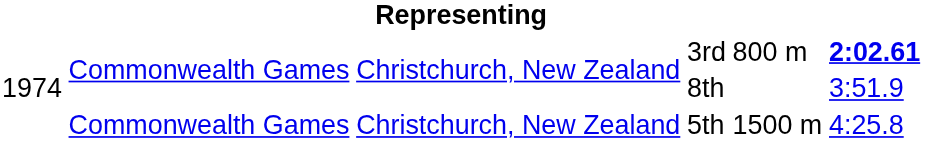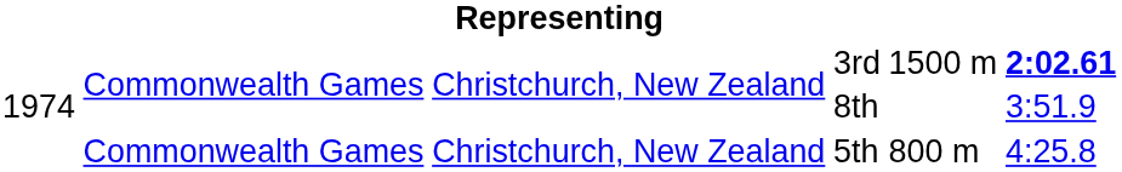 <table>
 <tr>
 <th colspan="6">Representing </th>
 </tr>
 <tr>
 <td rowspan=3>1974</td>
 <td rowspan=2><a href='#'>Commonwealth Games</a></td>
 <td rowspan=2><a href='#'>Christchurch, New Zealand</a></td>
 <td>3rd </td>
-<td>800 m</td>
+<td>1500 m</td>
 <td><strong><a href='#'>2:02.61</a></strong></td>
 </tr>
 <tr>
 <td>8th</td>
 <td></td>
 <td><a href='#'>3:51.9</a></td>
 </tr>
 <tr>
 <td><a href='#'>Commonwealth Games</a></td>
 <td><a href='#'>Christchurch, New Zealand</a></td>
 <td>5th</td>
-<td>1500 m</td>
+<td>800 m</td>
 <td><a href='#'>4:25.8</a></td>
 </tr>
 </table>
